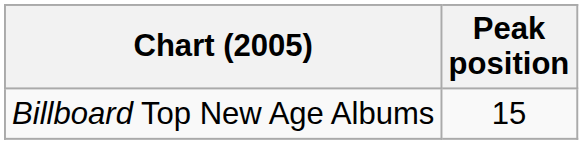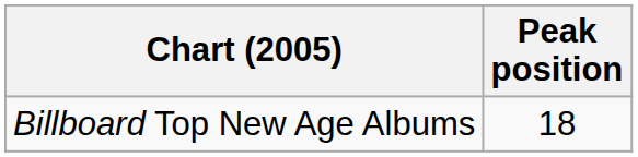 <table class="wikitable">
 <tr>
 <th>Chart (2005)</th>
 <th>Peak<br>position</th>
 </tr>
 <tr>
 <td><em>Billboard</em> Top New Age Albums</td>
-<td align="center">15</td>
+<td align="center">18</td>
 </tr>
 </table>
